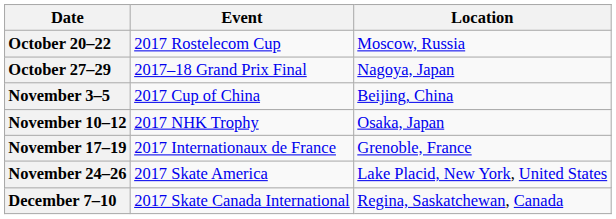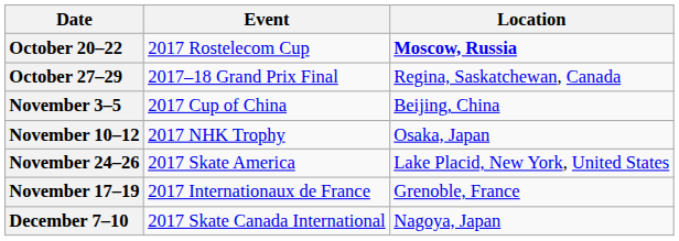 <table class="wikitable unsortable" style="text-align:left">
 <tr>
 <th scope="col">Date</th>
 <th scope="col">Event</th>
 <th scope="col">Location</th>
 </tr>
 <tr>
 <th scope="row" style="text-align:left">October 20–22</th>
 <td><a href='#'>2017 Rostelecom Cup</a></td>
-<td><a href='#'>Moscow, Russia</a></td>
+<td><strong><a href='#'>Moscow, Russia</a></strong></td>
 </tr>
 <tr>
 <th scope="row" style="text-align:left">October 27–29</th>
 <td><a href='#'>2017–18 Grand Prix Final</a></td>
-<td><a href='#'>Nagoya, Japan</a></td>
+<td><a href='#'>Regina, Saskatchewan</a>, <a href='#'>Canada</a></td>
 </tr>
 <tr>
 <th scope="row" style="text-align:left">November 3–5</th>
 <td><a href='#'>2017 Cup of China</a></td>
 <td><a href='#'>Beijing, China</a></td>
 </tr>
 <tr>
 <th scope="row" style="text-align:left">November 10–12</th>
 <td><a href='#'>2017 NHK Trophy</a></td>
 <td><a href='#'>Osaka, Japan</a></td>
 </tr>
 <tr>
+<th scope="row" style="text-align:left">November 24–26</th>
+<td><a href='#'>2017 Skate America</a></td>
+<td><a href='#'>Lake Placid, New York</a>, <a href='#'>United States</a></td>
+</tr>
+<tr>
 <th scope="row" style="text-align:left">November 17–19</th>
 <td><a href='#'>2017 Internationaux de France</a></td>
 <td><a href='#'>Grenoble, France</a></td>
 </tr>
 <tr>
-<th scope="row" style="text-align:left">November 24–26</th>
-<td><a href='#'>2017 Skate America</a></td>
-<td><a href='#'>Lake Placid, New York</a>, <a href='#'>United States</a></td>
-</tr>
-<tr>
 <th scope="row" style="text-align:left">December 7–10</th>
 <td><a href='#'>2017 Skate Canada International</a></td>
-<td><a href='#'>Regina, Saskatchewan</a>, <a href='#'>Canada</a></td>
+<td><a href='#'>Nagoya, Japan</a></td>
 </tr>
 </table>
